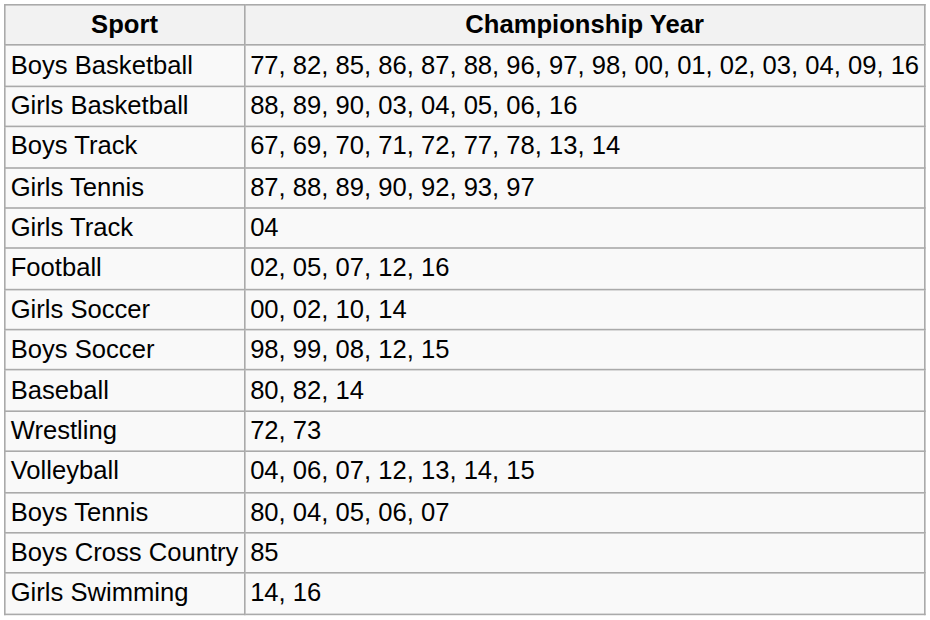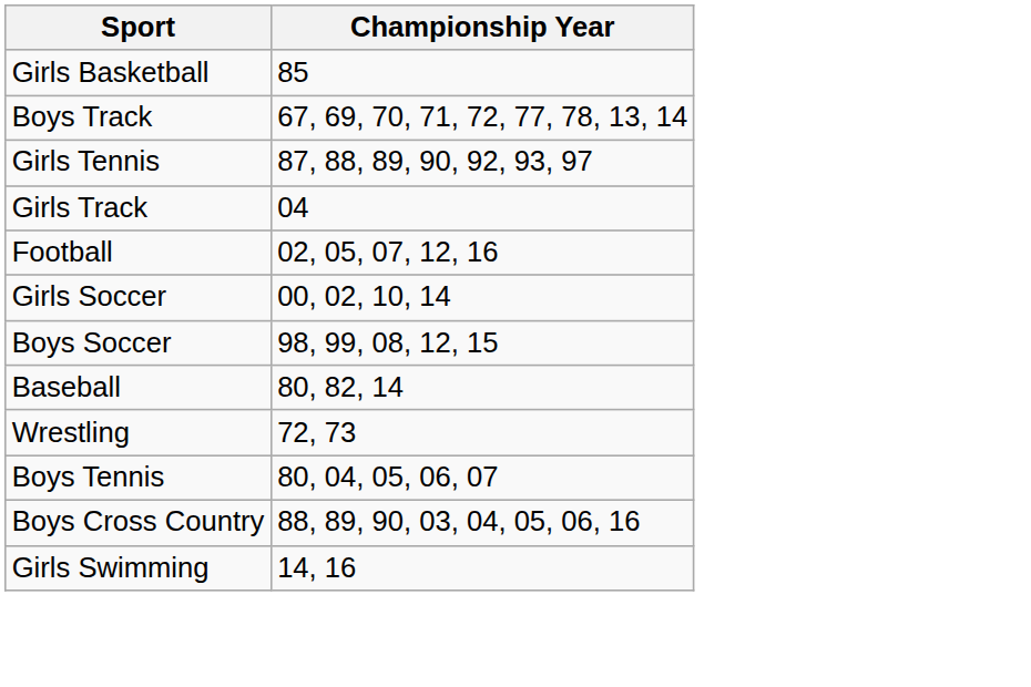 <table class="wikitable">
 <tr>
 <th>Sport</th>
 <th>Championship Year</th>
 </tr>
 <tr>
-<td>Boys Basketball</td>
-<td>77, 82, 85, 86, 87, 88, 96, 97, 98, 00, 01, 02, 03, 04, 09, 16</td>
-</tr>
-<tr>
 <td>Girls Basketball</td>
-<td>88, 89, 90, 03, 04, 05, 06, 16</td>
+<td>85</td>
 </tr>
 <tr>
 <td>Boys Track</td>
 <td>67, 69, 70, 71, 72, 77, 78, 13, 14</td>
 </tr>
 <tr>
 <td>Girls Tennis</td>
 <td>87, 88, 89, 90, 92, 93, 97</td>
 </tr>
 <tr>
 <td>Girls Track</td>
 <td>04</td>
 </tr>
 <tr>
 <td>Football</td>
 <td>02, 05, 07, 12, 16</td>
 </tr>
 <tr>
 <td>Girls Soccer</td>
 <td>00, 02, 10, 14</td>
 </tr>
 <tr>
 <td>Boys Soccer</td>
 <td>98, 99, 08, 12, 15</td>
 </tr>
 <tr>
 <td>Baseball</td>
 <td>80, 82, 14</td>
 </tr>
 <tr>
 <td>Wrestling</td>
 <td>72, 73</td>
 </tr>
 <tr>
-<td>Volleyball</td>
-<td>04, 06, 07, 12, 13, 14, 15</td>
-</tr>
-<tr>
 <td>Boys Tennis</td>
 <td>80, 04, 05, 06, 07</td>
 </tr>
 <tr>
 <td>Boys Cross Country</td>
-<td>85</td>
+<td>88, 89, 90, 03, 04, 05, 06, 16</td>
 </tr>
 <tr>
 <td>Girls Swimming</td>
 <td>14, 16</td>
 </tr>
 </table>
